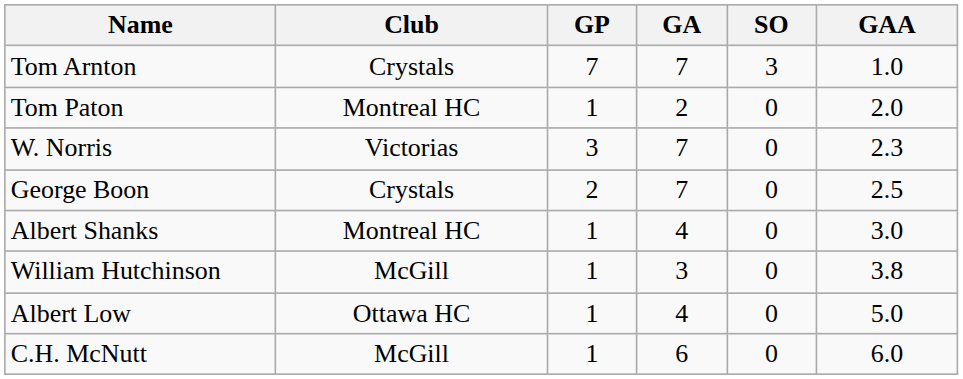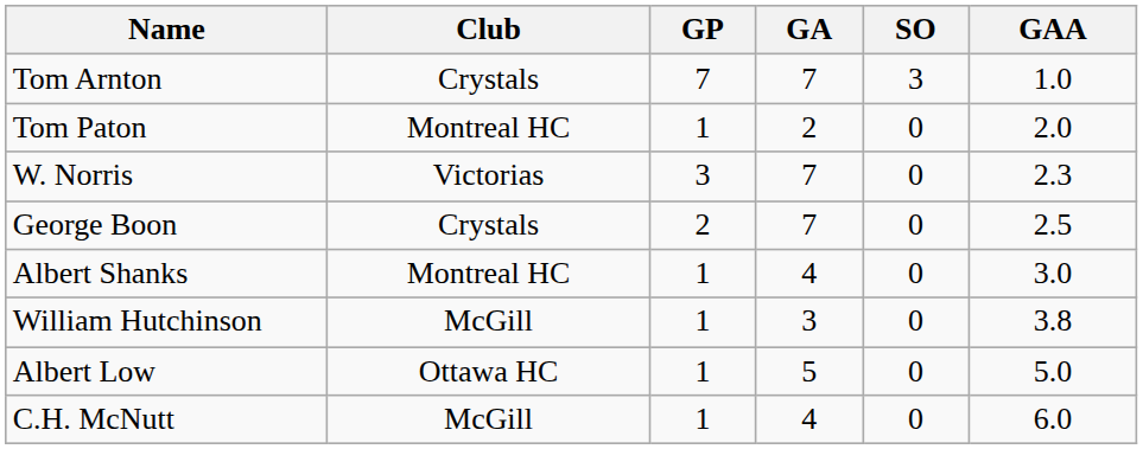 <table class="wikitable" style="text-align:center;">
 <tr>
 <th style="width:10em">Name</th>
 <th style="width:10em">Club</th>
 <th style="width:3em">GP</th>
 <th style="width:3em">GA</th>
 <th style="width:3em">SO</th>
 <th style="width:5em">GAA</th>
 </tr>
 <tr align="center">
 <td align="left">Tom Arnton</td>
 <td>Crystals</td>
 <td>7</td>
 <td>7</td>
 <td>3</td>
 <td>1.0</td>
 </tr>
 <tr align="center">
 <td align="left">Tom Paton</td>
 <td>Montreal HC</td>
 <td>1</td>
 <td>2</td>
 <td>0</td>
 <td>2.0</td>
 </tr>
 <tr align="center">
 <td align="left">W. Norris</td>
 <td>Victorias</td>
 <td>3</td>
 <td>7</td>
 <td>0</td>
 <td>2.3</td>
 </tr>
 <tr align="center">
 <td align="left">George Boon</td>
 <td>Crystals</td>
 <td>2</td>
 <td>7</td>
 <td>0</td>
 <td>2.5</td>
 </tr>
 <tr align="center">
 <td align="left">Albert Shanks</td>
 <td>Montreal HC</td>
 <td>1</td>
 <td>4</td>
 <td>0</td>
 <td>3.0</td>
 </tr>
 <tr align="center">
 <td align="left">William Hutchinson</td>
 <td>McGill</td>
 <td>1</td>
 <td>3</td>
 <td>0</td>
 <td>3.8</td>
 </tr>
 <tr align="center">
 <td align="left">Albert Low</td>
 <td>Ottawa HC</td>
 <td>1</td>
-<td>4</td>
+<td>5</td>
 <td>0</td>
 <td>5.0</td>
 </tr>
 <tr align="center">
 <td align="left">C.H. McNutt</td>
 <td>McGill</td>
 <td>1</td>
-<td>6</td>
+<td>4</td>
 <td>0</td>
 <td>6.0</td>
 </tr>
 </table>
